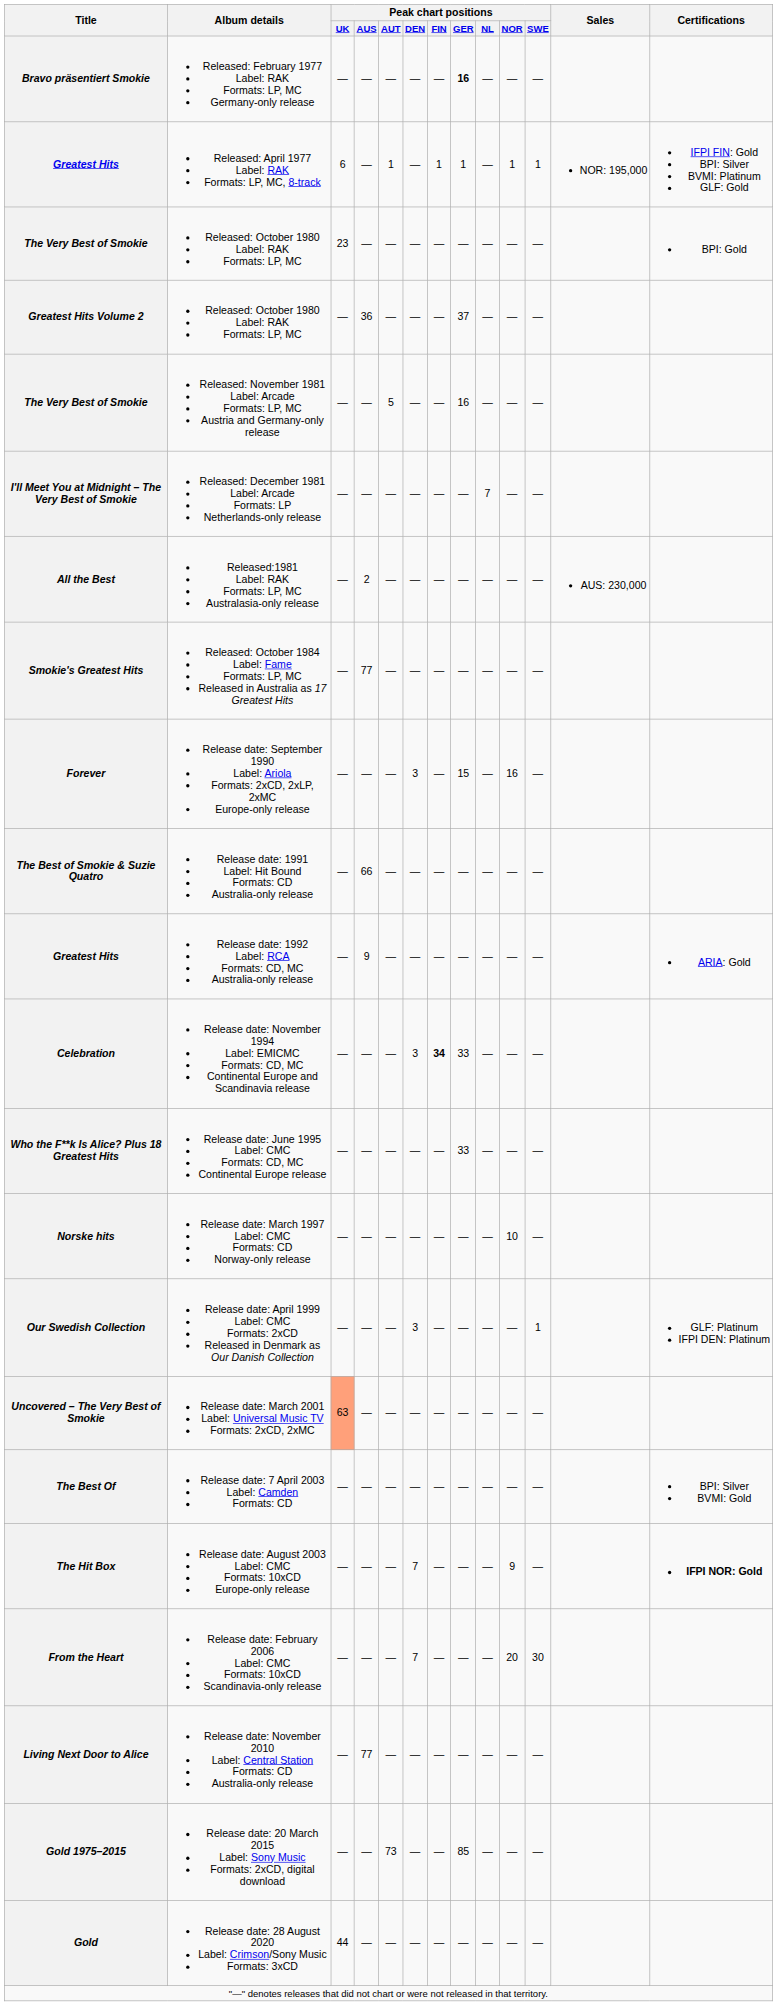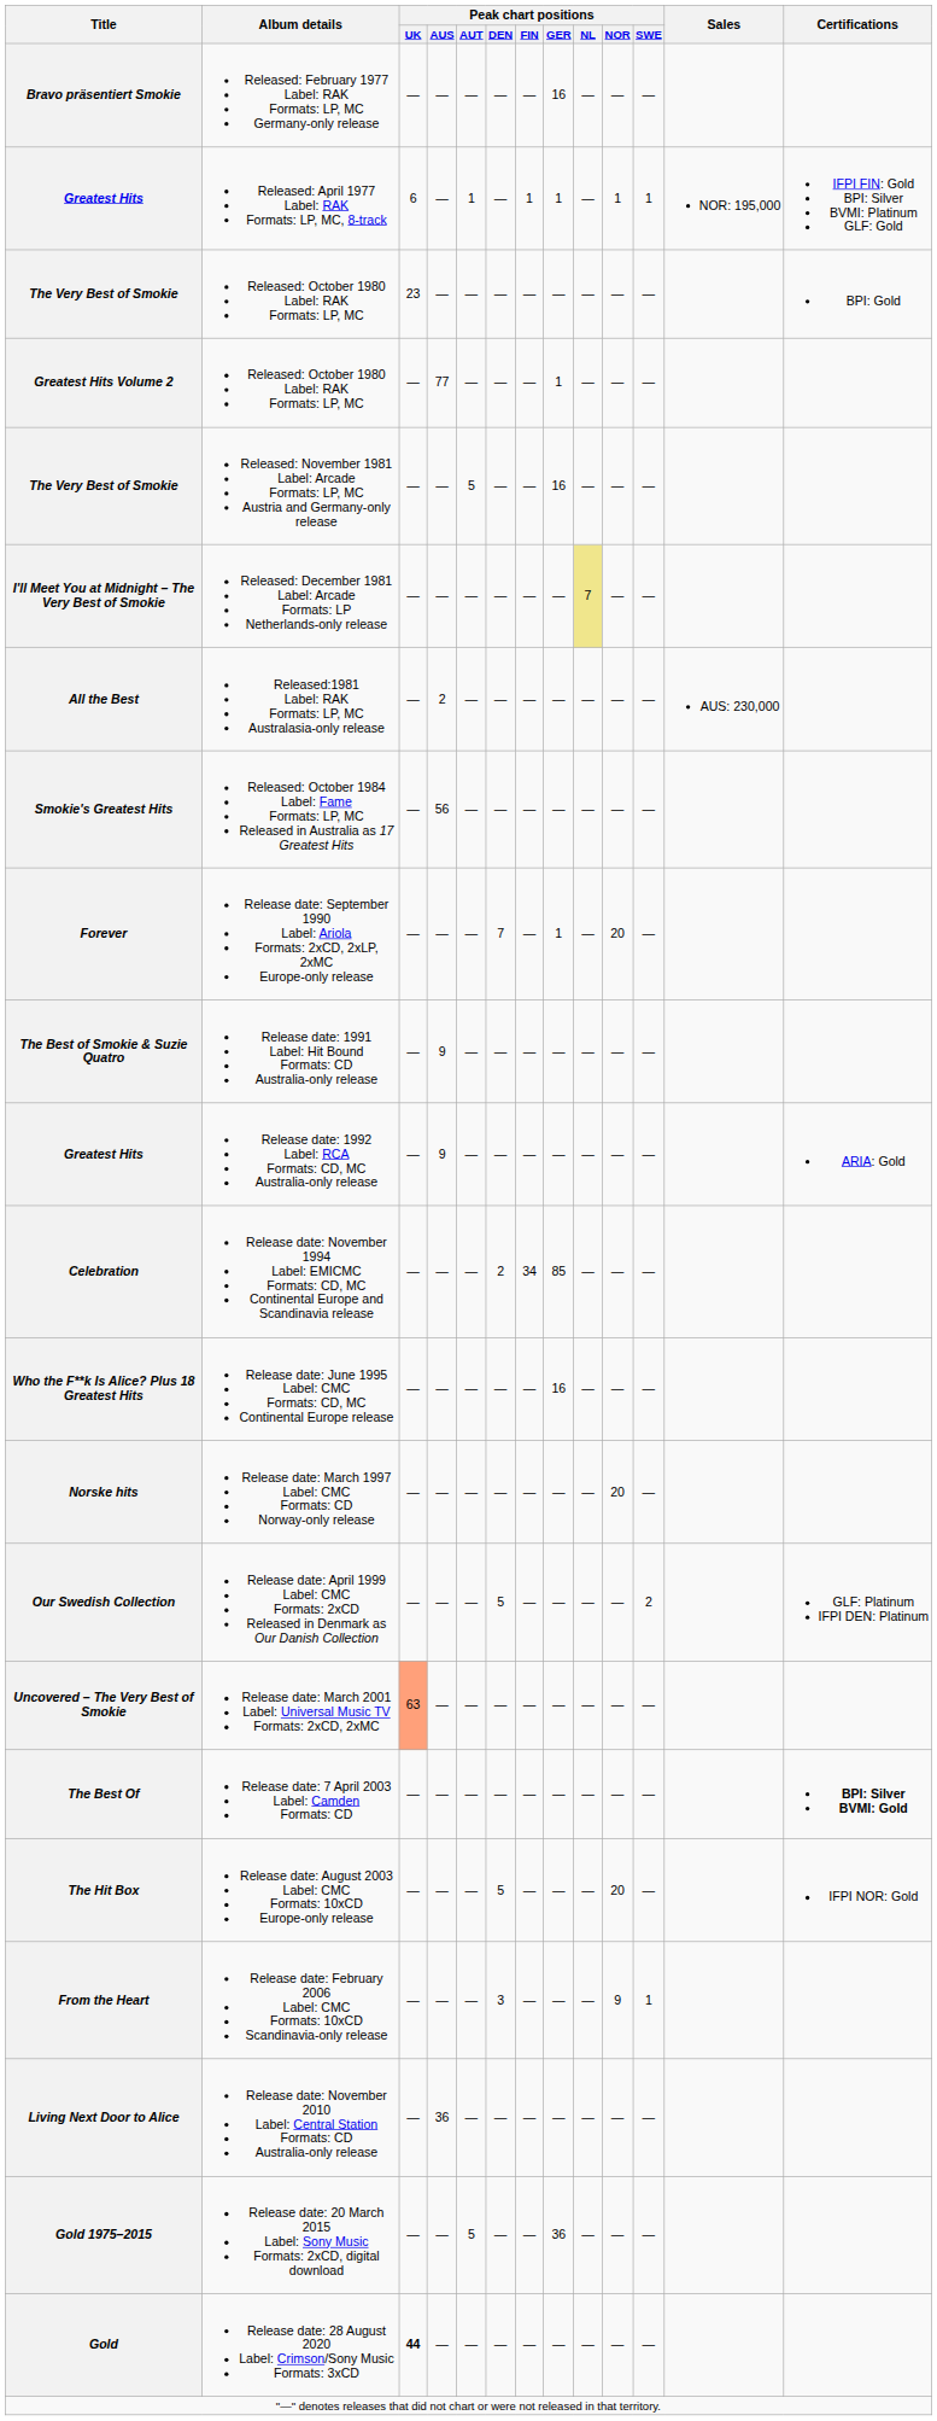 <table class="wikitable plainrowheaders" style="text-align:center;">
 <tr>
 <th scope="col" rowspan="2" style="width:15em;">Title</th>
 <th scope="col" rowspan="2" style="width:15em;">Album details</th>
 <th colspan="9" scope="col">Peak chart positions</th>
 <th rowspan="2">Sales</th>
 <th rowspan="2">Certifications</th>
 </tr>
 <tr>
 <th scope="col" style="width:2em;font-size:90%;"><a href='#'>UK</a><br></th>
 <th scope="col" style="width:2em;font-size:90%;"><a href='#'>AUS</a><br></th>
 <th scope="col" style="width:2em;font-size:90%;"><a href='#'>AUT</a><br></th>
 <th scope="col" style="width:2em;font-size:90%;"><a href='#'>DEN</a><br></th>
 <th scope="col" style="width:2em;font-size:90%;"><a href='#'>FIN</a><br></th>
 <th scope="col" style="width:2em;font-size:90%;"><a href='#'>GER</a><br></th>
 <th scope="col" style="width:2em;font-size:90%;"><a href='#'>NL</a><br></th>
 <th scope="col" style="width:2em;font-size:90%;"><a href='#'>NOR</a><br></th>
 <th scope="col" style="width:2em;font-size:90%;"><a href='#'>SWE</a><br></th>
 </tr>
 <tr>
 <th scope="row"><em>Bravo präsentiert Smokie</em></th>
 <td><br><ul><li>Released: February 1977</li><li>Label: RAK</li><li>Formats: LP, MC</li><li>Germany-only release</li></ul></td>
 <td>—</td>
 <td>—</td>
 <td>—</td>
 <td>—</td>
 <td>—</td>
-<td><strong>16</strong></td>
+<td>16</td>
 <td>—</td>
 <td>—</td>
 <td>—</td>
 <td></td>
 <td></td>
 </tr>
 <tr>
 <th scope="row"><em><a href='#'>Greatest Hits</a></em></th>
 <td><br><ul><li>Released: April 1977</li><li>Label: <a href='#'>RAK</a></li><li>Formats: LP, MC, <a href='#'>8-track</a></li></ul></td>
 <td>6</td>
 <td>—</td>
 <td>1</td>
 <td>—</td>
 <td>1</td>
 <td>1</td>
 <td>—</td>
 <td>1</td>
 <td>1</td>
 <td><br><ul><li>NOR: 195,000</li></ul></td>
 <td><br><ul><li><a href='#'>IFPI FIN</a>: Gold</li><li>BPI: Silver</li><li>BVMI: Platinum</li><li>GLF: Gold</li></ul></td>
 </tr>
 <tr>
 <th scope="row"><em>The Very Best of Smokie</em></th>
 <td><br><ul><li>Released: October 1980</li><li>Label: RAK</li><li>Formats: LP, MC</li></ul></td>
 <td>23</td>
 <td>—</td>
 <td>—</td>
 <td>—</td>
 <td>—</td>
 <td>—</td>
 <td>—</td>
 <td>—</td>
 <td>—</td>
 <td></td>
 <td><br><ul><li>BPI: Gold</li></ul></td>
 </tr>
 <tr>
 <th scope="row"><em>Greatest Hits Volume 2</em></th>
 <td><br><ul><li>Released: October 1980</li><li>Label: RAK</li><li>Formats: LP, MC</li></ul></td>
 <td>—</td>
-<td>36</td>
+<td>77</td>
 <td>—</td>
 <td>—</td>
 <td>—</td>
-<td>37</td>
+<td>1</td>
 <td>—</td>
 <td>—</td>
 <td>—</td>
 <td></td>
 <td></td>
 </tr>
 <tr>
 <th scope="row"><em>The Very Best of Smokie</em></th>
 <td><br><ul><li>Released: November 1981</li><li>Label: Arcade</li><li>Formats: LP, MC</li><li>Austria and Germany-only release</li></ul></td>
 <td>—</td>
 <td>—</td>
 <td>5</td>
 <td>—</td>
 <td>—</td>
 <td>16</td>
 <td>—</td>
 <td>—</td>
 <td>—</td>
 <td></td>
 <td></td>
 </tr>
 <tr>
 <th scope="row"><em>I'll Meet You at Midnight – The Very Best of Smokie</em></th>
 <td><br><ul><li>Released: December 1981</li><li>Label: Arcade</li><li>Formats: LP</li><li>Netherlands-only release</li></ul></td>
 <td>—</td>
 <td>—</td>
 <td>—</td>
 <td>—</td>
 <td>—</td>
 <td>—</td>
-<td>7</td>
+<td style="background: khaki;">7</td>
 <td>—</td>
 <td>—</td>
 <td></td>
 <td></td>
 </tr>
 <tr>
 <th scope="row"><em>All the Best</em></th>
 <td><br><ul><li>Released:1981</li><li>Label: RAK</li><li>Formats: LP, MC</li><li>Australasia-only release</li></ul></td>
 <td>—</td>
 <td>2</td>
 <td>—</td>
 <td>—</td>
 <td>—</td>
 <td>—</td>
 <td>—</td>
 <td>—</td>
 <td>—</td>
 <td><br><ul><li>AUS: 230,000</li></ul></td>
 <td></td>
 </tr>
 <tr>
 <th scope="row"><em>Smokie's Greatest Hits</em></th>
 <td><br><ul><li>Released: October 1984</li><li>Label: <a href='#'>Fame</a></li><li>Formats: LP, MC</li><li>Released in Australia as <em>17 Greatest Hits</em></li></ul></td>
 <td>—</td>
-<td>77</td>
+<td>56</td>
 <td>—</td>
 <td>—</td>
 <td>—</td>
 <td>—</td>
 <td>—</td>
 <td>—</td>
 <td>—</td>
 <td></td>
 <td></td>
 </tr>
 <tr>
 <th scope="row"><em>Forever</em></th>
 <td><br><ul><li>Release date: September 1990</li><li>Label: <a href='#'>Ariola</a></li><li>Formats: 2xCD, 2xLP, 2xMC</li><li>Europe-only release</li></ul></td>
 <td>—</td>
 <td>—</td>
 <td>—</td>
-<td>3</td>
+<td>7</td>
 <td>—</td>
-<td>15</td>
+<td>1</td>
 <td>—</td>
-<td>16</td>
+<td>20</td>
 <td>—</td>
 <td></td>
 <td></td>
 </tr>
 <tr>
 <th scope="row"><em>The Best of Smokie & Suzie Quatro</em></th>
 <td><br><ul><li>Release date: 1991</li><li>Label: Hit Bound</li><li>Formats: CD</li><li>Australia-only release</li></ul></td>
 <td>—</td>
-<td>66</td>
+<td>9</td>
 <td>—</td>
 <td>—</td>
 <td>—</td>
 <td>—</td>
 <td>—</td>
 <td>—</td>
 <td>—</td>
 <td></td>
 <td></td>
 </tr>
 <tr>
 <th scope="row"><em>Greatest Hits</em></th>
 <td><br><ul><li>Release date: 1992</li><li>Label: <a href='#'>RCA</a></li><li>Formats: CD, MC</li><li>Australia-only release</li></ul></td>
 <td>—</td>
 <td>9</td>
 <td>—</td>
 <td>—</td>
 <td>—</td>
 <td>—</td>
 <td>—</td>
 <td>—</td>
 <td>—</td>
 <td></td>
 <td><br><ul><li><a href='#'>ARIA</a>: Gold</li></ul></td>
 </tr>
 <tr>
 <th scope="row"><em>Celebration</em></th>
 <td><br><ul><li>Release date: November 1994</li><li>Label: EMICMC</li><li>Formats: CD, MC</li><li>Continental Europe and Scandinavia release</li></ul></td>
 <td>—</td>
 <td>—</td>
 <td>—</td>
-<td>3</td>
-<td><strong>34</strong></td>
-<td>33</td>
+<td>2</td>
+<td>34</td>
+<td>85</td>
 <td>—</td>
 <td>—</td>
 <td>—</td>
 <td></td>
 <td></td>
 </tr>
 <tr>
 <th scope="row"><em>Who the F**k Is Alice? Plus 18 Greatest Hits</em></th>
 <td><br><ul><li>Release date: June 1995</li><li>Label: CMC</li><li>Formats: CD, MC</li><li>Continental Europe release</li></ul></td>
 <td>—</td>
 <td>—</td>
 <td>—</td>
 <td>—</td>
 <td>—</td>
-<td>33</td>
+<td>16</td>
 <td>—</td>
 <td>—</td>
 <td>—</td>
 <td></td>
 <td></td>
 </tr>
 <tr>
 <th scope="row"><em>Norske hits</em></th>
 <td><br><ul><li>Release date: March 1997</li><li>Label: CMC</li><li>Formats: CD</li><li>Norway-only release</li></ul></td>
 <td>—</td>
 <td>—</td>
 <td>—</td>
 <td>—</td>
 <td>—</td>
 <td>—</td>
 <td>—</td>
-<td>10</td>
+<td>20</td>
 <td>—</td>
 <td></td>
 <td></td>
 </tr>
 <tr>
 <th scope="row"><em>Our Swedish Collection</em></th>
 <td><br><ul><li>Release date: April 1999</li><li>Label: CMC</li><li>Formats: 2xCD</li><li>Released in Denmark as <em>Our Danish Collection</em></li></ul></td>
 <td>—</td>
 <td>—</td>
 <td>—</td>
-<td>3</td>
+<td>5</td>
 <td>—</td>
 <td>—</td>
 <td>—</td>
 <td>—</td>
-<td>1</td>
+<td>2</td>
 <td></td>
 <td><br><ul><li>GLF: Platinum</li><li>IFPI DEN: Platinum</li></ul></td>
 </tr>
 <tr>
 <th scope="row"><em>Uncovered – The Very Best of Smokie</em></th>
 <td><br><ul><li>Release date: March 2001</li><li>Label: <a href='#'>Universal Music TV</a></li><li>Formats: 2xCD, 2xMC</li></ul></td>
 <td style="background: lightsalmon;">63</td>
 <td>—</td>
 <td>—</td>
 <td>—</td>
 <td>—</td>
 <td>—</td>
 <td>—</td>
 <td>—</td>
 <td>—</td>
 <td></td>
 <td></td>
 </tr>
 <tr>
 <th scope="row"><em>The Best Of</em></th>
 <td><br><ul><li>Release date: 7 April 2003</li><li>Label: <a href='#'>Camden</a></li><li>Formats: CD</li></ul></td>
 <td>—</td>
 <td>—</td>
 <td>—</td>
 <td>—</td>
 <td>—</td>
 <td>—</td>
 <td>—</td>
 <td>—</td>
 <td>—</td>
 <td></td>
-<td><br><ul><li>BPI: Silver</li><li>BVMI: Gold</li></ul></td>
+<td><strong><br><ul><li>BPI: Silver</li><li>BVMI: Gold</li></ul></strong></td>
 </tr>
 <tr>
 <th scope="row"><em>The Hit Box</em></th>
 <td><br><ul><li>Release date: August 2003</li><li>Label: CMC</li><li>Formats: 10xCD</li><li>Europe-only release</li></ul></td>
 <td>—</td>
 <td>—</td>
 <td>—</td>
-<td>7</td>
+<td>5</td>
 <td>—</td>
 <td>—</td>
 <td>—</td>
-<td>9</td>
+<td>20</td>
 <td>—</td>
 <td></td>
-<td><strong><br><ul><li>IFPI NOR: Gold</li></ul></strong></td>
+<td><br><ul><li>IFPI NOR: Gold</li></ul></td>
 </tr>
 <tr>
 <th scope="row"><em>From the Heart</em></th>
 <td><br><ul><li>Release date: February 2006</li><li>Label: CMC</li><li>Formats: 10xCD</li><li>Scandinavia-only release</li></ul></td>
 <td>—</td>
 <td>—</td>
 <td>—</td>
-<td>7</td>
+<td>3</td>
 <td>—</td>
 <td>—</td>
 <td>—</td>
-<td>20</td>
-<td>30</td>
+<td>9</td>
+<td>1</td>
 <td></td>
 <td></td>
 </tr>
 <tr>
 <th scope="row"><em>Living Next Door to Alice</em></th>
 <td><br><ul><li>Release date: November 2010</li><li>Label: <a href='#'>Central Station</a></li><li>Formats: CD</li><li>Australia-only release</li></ul></td>
 <td>—</td>
-<td>77</td>
+<td>36</td>
 <td>—</td>
 <td>—</td>
 <td>—</td>
 <td>—</td>
 <td>—</td>
 <td>—</td>
 <td>—</td>
 <td></td>
 <td></td>
 </tr>
 <tr>
 <th scope="row"><em>Gold 1975–2015</em></th>
 <td><br><ul><li>Release date: 20 March 2015</li><li>Label: <a href='#'>Sony Music</a></li><li>Formats: 2xCD, digital download</li></ul></td>
 <td>—</td>
 <td>—</td>
-<td>73</td>
+<td>5</td>
 <td>—</td>
 <td>—</td>
-<td>85</td>
+<td>36</td>
 <td>—</td>
 <td>—</td>
 <td>—</td>
 <td></td>
 <td></td>
 </tr>
 <tr>
 <th scope="row"><em>Gold</em></th>
 <td><br><ul><li>Release date: 28 August 2020</li><li>Label: <a href='#'>Crimson</a>/Sony Music</li><li>Formats: 3xCD</li></ul></td>
-<td>44</td>
+<td><strong>44</strong></td>
 <td>—</td>
 <td>—</td>
 <td>—</td>
 <td>—</td>
 <td>—</td>
 <td>—</td>
 <td>—</td>
 <td>—</td>
 <td></td>
 <td></td>
 </tr>
 <tr>
 <td colspan="13" style="font-size:90%">"—" denotes releases that did not chart or were not released in that territory.</td>
 </tr>
 </table>
